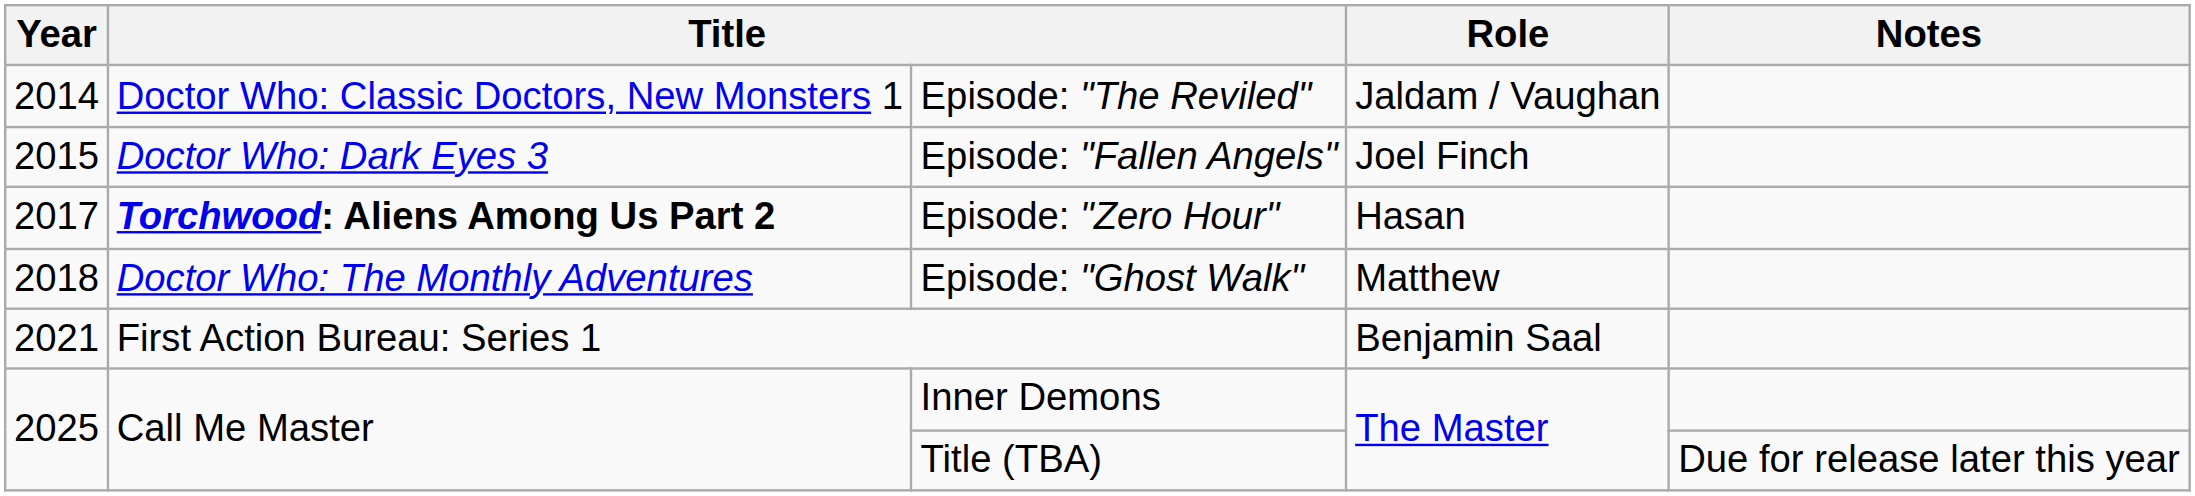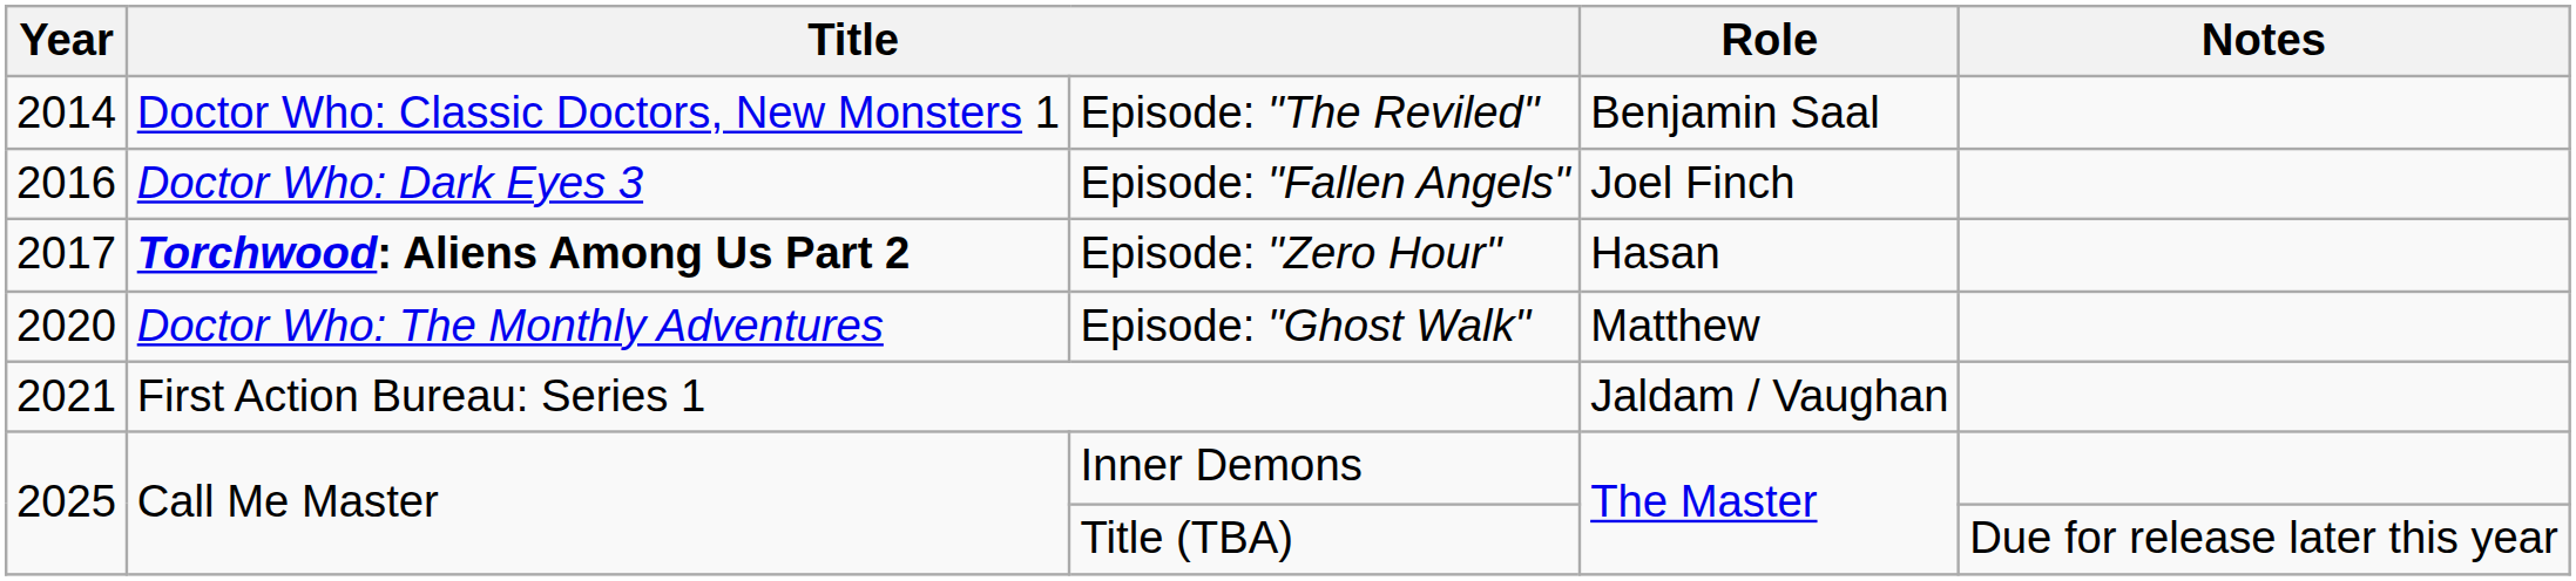 <table class="wikitable">
 <tr>
 <th>Year</th>
 <th colspan="2">Title</th>
 <th>Role</th>
 <th>Notes</th>
 </tr>
 <tr>
 <td>2014</td>
 <td><a href='#'>Doctor Who: Classic Doctors, New Monsters</a> 1</td>
 <td>Episode: <em>"The Reviled"</em></td>
-<td>Jaldam / Vaughan</td>
+<td>Benjamin Saal</td>
 <td></td>
 </tr>
 <tr>
-<td>2015</td>
+<td>2016</td>
 <td><em><a href='#'>Doctor Who: Dark Eyes 3</a></em></td>
 <td>Episode: <em>"Fallen Angels"</em></td>
 <td>Joel Finch</td>
 <td></td>
 </tr>
 <tr>
 <td>2017</td>
 <td><strong><em><a href='#'>Torchwood</a></em>: Aliens Among Us Part 2</strong></td>
 <td>Episode: <em>"Zero Hour"</em></td>
 <td>Hasan</td>
 <td></td>
 </tr>
 <tr>
-<td>2018</td>
+<td>2020</td>
 <td><em><a href='#'>Doctor Who: The Monthly Adventures</a></em></td>
 <td>Episode: <em>"Ghost Walk"</em></td>
 <td>Matthew</td>
 <td></td>
 </tr>
 <tr>
 <td>2021</td>
 <td colspan="2">First Action Bureau: Series 1</td>
-<td>Benjamin Saal</td>
+<td>Jaldam / Vaughan</td>
 <td></td>
 </tr>
 <tr>
 <td rowspan="2">2025</td>
 <td rowspan="2">Call Me Master</td>
 <td>Inner Demons</td>
 <td rowspan="2"><a href='#'>The Master</a></td>
 <td></td>
 </tr>
 <tr>
 <td>Title (TBA)</td>
 <td>Due for release later this year</td>
 </tr>
 </table>
